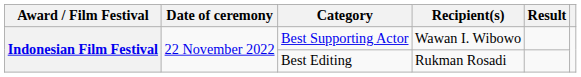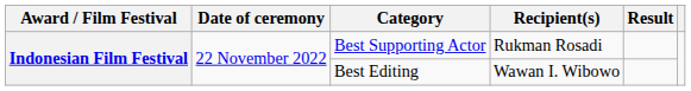 <table class="wikitable sortable plainrowheaders">
 <tr>
 <th scope="col">Award / Film Festival</th>
 <th scope="col">Date of ceremony</th>
 <th scope="col">Category</th>
 <th scope="col">Recipient(s)</th>
 <th scope="col">Result</th>
 <th scope="col" class="unsortable"></th>
 </tr>
 <tr>
 <th scope="row" rowspan="2"><a href='#'>Indonesian Film Festival</a></th>
 <td rowspan="2"><a href='#'>22 November 2022</a></td>
 <td><a href='#'>Best Supporting Actor</a></td>
-<td>Wawan I. Wibowo</td>
+<td>Rukman Rosadi</td>
 <td></td>
 <td align="center" rowspan="2"></td>
 </tr>
 <tr>
 <td>Best Editing</td>
-<td>Rukman Rosadi</td>
+<td>Wawan I. Wibowo</td>
 <td></td>
 </tr>
 </table>
